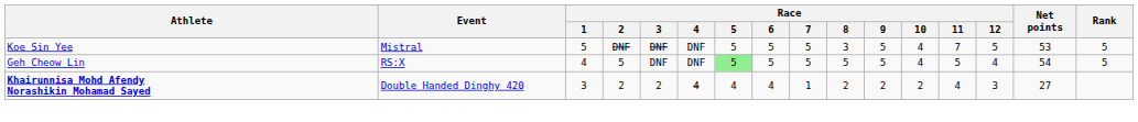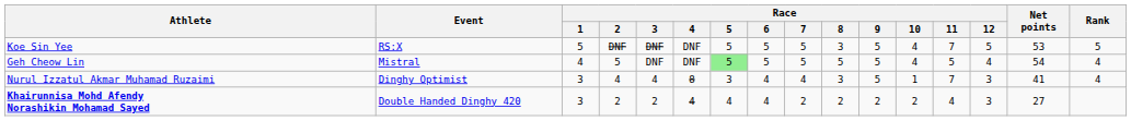 <table class="wikitable" width="84%" style="text-align:center; font-size:90%">
 <tr>
 <th rowspan="2" width="20%">Athlete</th>
 <th rowspan="2" width="10%">Event</th>
 <th colspan="12" width="48%">Race</th>
 <th rowspan="2" width="3%">Net points</th>
 <th rowspan="2" width="3%">Rank</th>
 </tr>
 <tr>
 <th width="2%">1</th>
 <th width="2%">2</th>
 <th width="2%">3</th>
 <th width="2%">4</th>
 <th width="2%">5</th>
 <th width="2%">6</th>
 <th width="2%">7</th>
 <th width="2%">8</th>
 <th width="2%">9</th>
 <th width="2%">10</th>
 <th width="2%">11</th>
 <th width="2%">12</th>
 </tr>
 <tr>
 <td align="left"><a href='#'>Koe Sin Yee</a></td>
-<td align="left"><a href='#'>Mistral</a></td>
+<td align="left"><a href='#'>RS:X</a></td>
 <td>5</td>
 <td><s>DNF</s></td>
 <td><s>DNF</s></td>
 <td>DNF</td>
 <td>5</td>
 <td>5</td>
 <td>5</td>
 <td>3</td>
 <td>5</td>
 <td>4</td>
 <td>7</td>
 <td>5</td>
 <td>53</td>
 <td>5</td>
 </tr>
 <tr>
 <td align="left"><a href='#'>Geh Cheow Lin</a></td>
-<td align="left"><a href='#'>RS:X</a></td>
+<td align="left"><a href='#'>Mistral</a></td>
 <td>4</td>
 <td>5</td>
 <td>DNF</td>
 <td>DNF</td>
 <td style="background: lightgreen;">5</td>
 <td>5</td>
 <td>5</td>
 <td>5</td>
 <td>5</td>
 <td>4</td>
 <td>5</td>
 <td>4</td>
 <td>54</td>
+<td>4</td>
+</tr>
+<tr>
+<td align="left"><a href='#'>Nurul Izzatul Akmar Muhamad Ruzaimi</a></td>
+<td align="left"><a href='#'>Dinghy Optimist</a></td>
+<td>3</td>
+<td>4</td>
+<td>4</td>
+<td><s>8</s></td>
+<td>3</td>
+<td>4</td>
+<td>4</td>
+<td>3</td>
 <td>5</td>
+<td>1</td>
+<td>7</td>
+<td>3</td>
+<td>41</td>
+<td>4</td>
 </tr>
 <tr>
 <td align="left"><strong><a href='#'>Khairunnisa Mohd Afendy</a><br><a href='#'>Norashikin Mohamad Sayed</a></strong></td>
 <td align="left"><a href='#'>Double Handed Dinghy 420</a></td>
 <td>3</td>
 <td>2</td>
 <td>2</td>
 <td><s>4</s></td>
 <td>4</td>
 <td>4</td>
-<td>1</td>
+<td>2</td>
 <td>2</td>
 <td>2</td>
 <td>2</td>
 <td>4</td>
 <td>3</td>
 <td>27</td>
 <td></td>
 </tr>
 </table>
